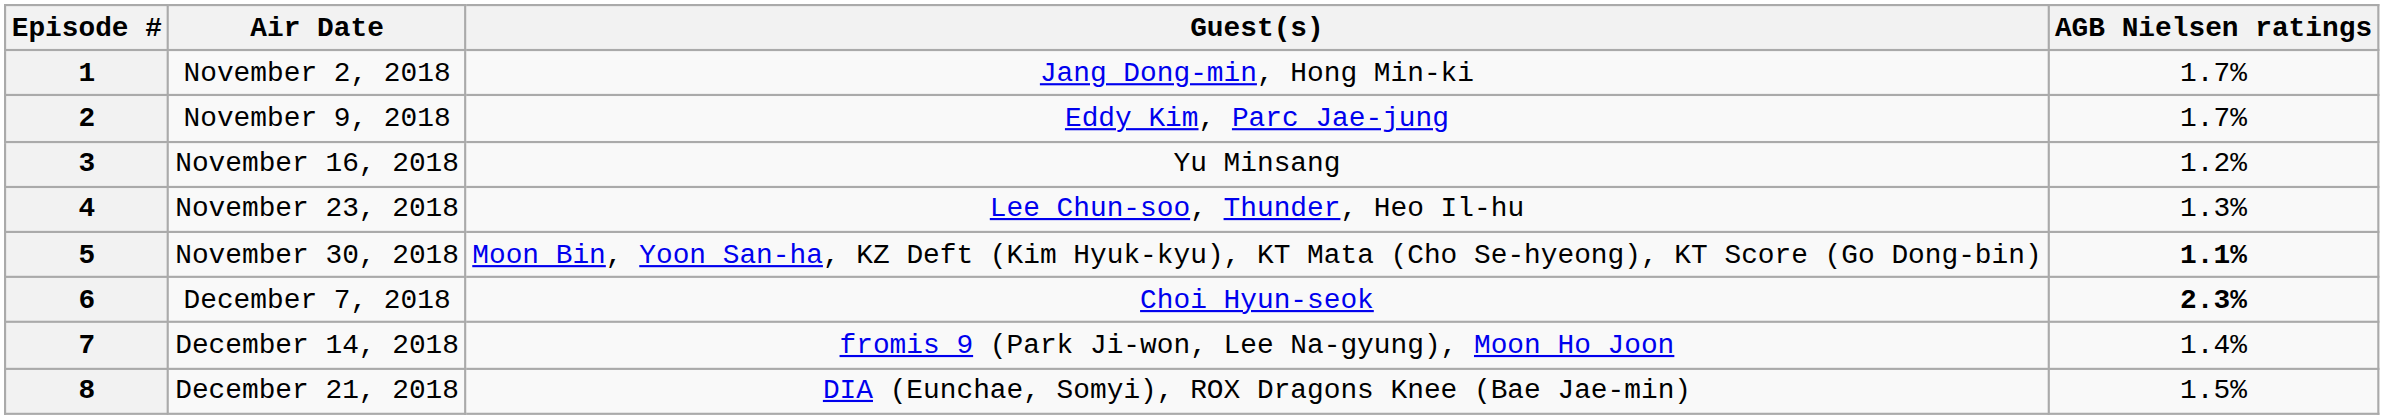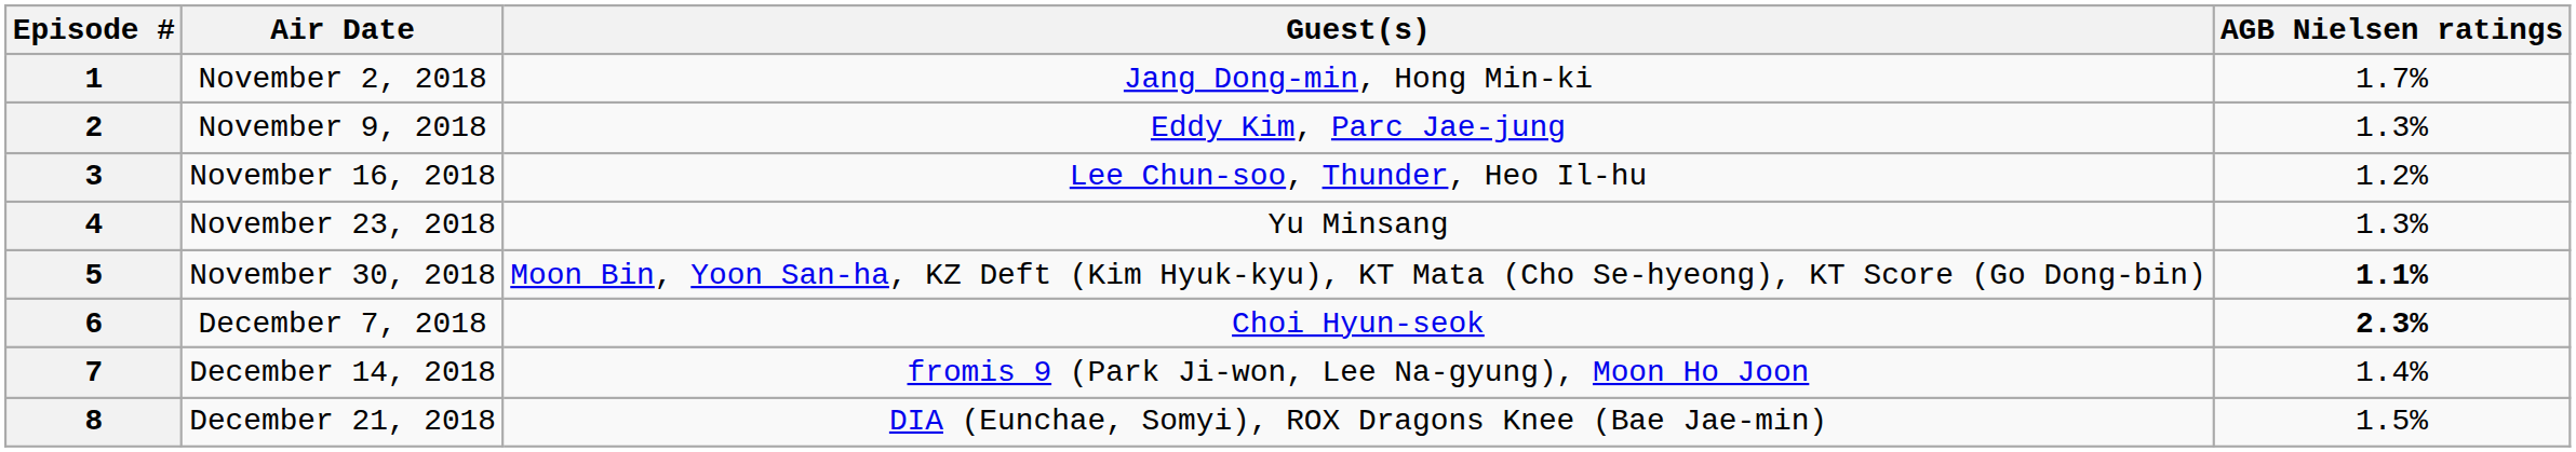 <table class="wikitable" style="text-align:center">
 <tr>
 <th>Episode #</th>
 <th>Air Date</th>
 <th>Guest(s)</th>
 <th>AGB Nielsen ratings</th>
 </tr>
 <tr>
 <th>1</th>
 <td>November 2, 2018</td>
 <td><a href='#'>Jang Dong-min</a>, Hong Min-ki</td>
 <td>1.7%</td>
 </tr>
 <tr>
 <th>2</th>
 <td>November 9, 2018</td>
 <td><a href='#'>Eddy Kim</a>, <a href='#'>Parc Jae-jung</a></td>
-<td>1.7%</td>
+<td>1.3%</td>
 </tr>
 <tr>
 <th>3</th>
 <td>November 16, 2018</td>
-<td>Yu Minsang</td>
+<td><a href='#'>Lee Chun-soo</a>, <a href='#'>Thunder</a>, Heo Il-hu</td>
 <td>1.2%</td>
 </tr>
 <tr>
 <th>4</th>
 <td>November 23, 2018</td>
-<td><a href='#'>Lee Chun-soo</a>, <a href='#'>Thunder</a>, Heo Il-hu</td>
+<td>Yu Minsang</td>
 <td>1.3%</td>
 </tr>
 <tr>
 <th>5</th>
 <td>November 30, 2018</td>
 <td><a href='#'>Moon Bin</a>, <a href='#'>Yoon San-ha</a>, KZ Deft (Kim Hyuk-kyu), KT Mata (Cho Se-hyeong), KT Score (Go Dong-bin)</td>
 <td><span><strong>1.1%</strong></span></td>
 </tr>
 <tr>
 <th>6</th>
 <td>December 7, 2018</td>
 <td><a href='#'>Choi Hyun-seok</a></td>
 <td><span><strong>2.3%</strong></span></td>
 </tr>
 <tr>
 <th>7</th>
 <td>December 14, 2018</td>
 <td><a href='#'>fromis 9</a> (Park Ji-won, Lee Na-gyung), <a href='#'>Moon Ho Joon</a></td>
 <td>1.4%</td>
 </tr>
 <tr>
 <th>8</th>
 <td>December 21, 2018</td>
 <td><a href='#'>DIA</a> (Eunchae, Somyi), ROX Dragons Knee (Bae Jae-min)</td>
 <td>1.5%</td>
 </tr>
 </table>
